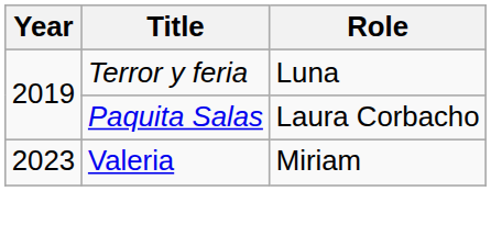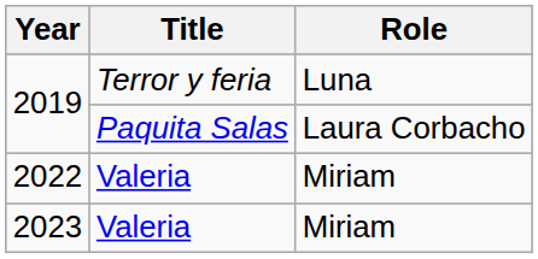 <table class="wikitable sortable">
 <tr>
 <th>Year</th>
 <th>Title</th>
 <th>Role</th>
 </tr>
 <tr>
 <td rowspan="2">2019</td>
 <td><em>Terror y feria</em></td>
 <td>Luna</td>
 </tr>
 <tr>
 <td><em><a href='#'>Paquita Salas</a></em></td>
 <td>Laura Corbacho</td>
 </tr>
 <tr>
+<td>2022</td>
+<td><a href='#'>Valeria</a></td>
+<td>Miriam</td>
+</tr>
+<tr>
 <td>2023</td>
 <td><a href='#'>Valeria</a></td>
 <td>Miriam</td>
 </tr>
 </table>
